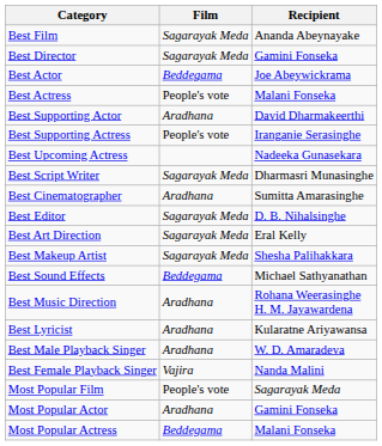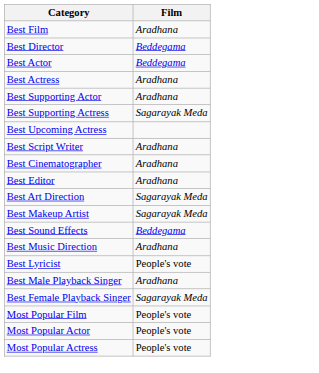 <table class="wikitable plainrowheaders sortable">
 <tr>
 <th scope="col">Category</th>
 <th scope="col">Film</th>
-<th scope="col">Recipient</th>
 </tr>
 <tr>
 <td><a href='#'>Best Film</a></td>
-<td><em>Sagarayak Meda</em></td>
-<td>Ananda Abeynayake</td>
+<td><em>Aradhana</em></td>
 </tr>
 <tr>
 <td><a href='#'>Best Director</a></td>
-<td><em>Sagarayak Meda</em></td>
-<td><a href='#'>Gamini Fonseka</a></td>
+<td><em><a href='#'>Beddegama</a></em></td>
 </tr>
 <tr>
 <td><a href='#'>Best Actor</a></td>
 <td><em><a href='#'>Beddegama</a></em></td>
-<td><a href='#'>Joe Abeywickrama</a></td>
 </tr>
 <tr>
 <td><a href='#'>Best Actress</a></td>
-<td>People's vote</td>
-<td><a href='#'>Malani Fonseka</a></td>
+<td><em>Aradhana</em></td>
 </tr>
 <tr>
 <td><a href='#'>Best Supporting Actor</a></td>
 <td><em>Aradhana</em></td>
-<td><a href='#'>David Dharmakeerthi</a></td>
 </tr>
 <tr>
 <td><a href='#'>Best Supporting Actress</a></td>
-<td>People's vote</td>
-<td><a href='#'>Iranganie Serasinghe</a></td>
+<td><em>Sagarayak Meda</em></td>
 </tr>
 <tr>
 <td><a href='#'>Best Upcoming Actress</a></td>
 <td></td>
-<td><a href='#'>Nadeeka Gunasekara</a></td>
 </tr>
 <tr>
 <td><a href='#'>Best Script Writer</a></td>
-<td><em>Sagarayak Meda</em></td>
-<td>Dharmasri Munasinghe</td>
+<td><em>Aradhana</em></td>
 </tr>
 <tr>
 <td><a href='#'>Best Cinematographer</a></td>
 <td><em>Aradhana</em></td>
-<td>Sumitta Amarasinghe</td>
 </tr>
 <tr>
 <td><a href='#'>Best Editor</a></td>
-<td><em>Sagarayak Meda</em></td>
-<td><a href='#'>D. B. Nihalsinghe</a></td>
+<td><em>Aradhana</em></td>
 </tr>
 <tr>
 <td><a href='#'>Best Art Direction</a></td>
 <td><em>Sagarayak Meda</em></td>
-<td>Eral Kelly</td>
 </tr>
 <tr>
 <td><a href='#'>Best Makeup Artist</a></td>
 <td><em>Sagarayak Meda</em></td>
-<td><a href='#'>Shesha Palihakkara</a></td>
 </tr>
 <tr>
 <td><a href='#'>Best Sound Effects</a></td>
 <td><em><a href='#'>Beddegama</a></em></td>
-<td>Michael Sathyanathan</td>
 </tr>
 <tr>
 <td><a href='#'>Best Music Direction</a></td>
 <td><em>Aradhana</em></td>
-<td><a href='#'>Rohana Weerasinghe</a><br><a href='#'>H. M. Jayawardena</a></td>
 </tr>
 <tr>
 <td><a href='#'>Best Lyricist</a></td>
-<td><em>Aradhana</em></td>
-<td>Kularatne Ariyawansa</td>
+<td>People's vote</td>
 </tr>
 <tr>
 <td><a href='#'>Best Male Playback Singer</a></td>
 <td><em>Aradhana</em></td>
-<td><a href='#'>W. D. Amaradeva</a></td>
 </tr>
 <tr>
 <td><a href='#'>Best Female Playback Singer</a></td>
-<td><em>Vajira</em></td>
-<td><a href='#'>Nanda Malini</a></td>
+<td><em>Sagarayak Meda</em></td>
 </tr>
 <tr>
 <td><a href='#'>Most Popular Film</a></td>
 <td>People's vote</td>
-<td><em>Sagarayak Meda</em></td>
 </tr>
 <tr>
 <td><a href='#'>Most Popular Actor</a></td>
-<td><em>Aradhana</em></td>
-<td><a href='#'>Gamini Fonseka</a></td>
+<td>People's vote</td>
 </tr>
 <tr>
 <td><a href='#'>Most Popular Actress</a></td>
-<td><em><a href='#'>Beddegama</a></em></td>
-<td><a href='#'>Malani Fonseka</a></td>
+<td>People's vote</td>
 </tr>
 </table>
